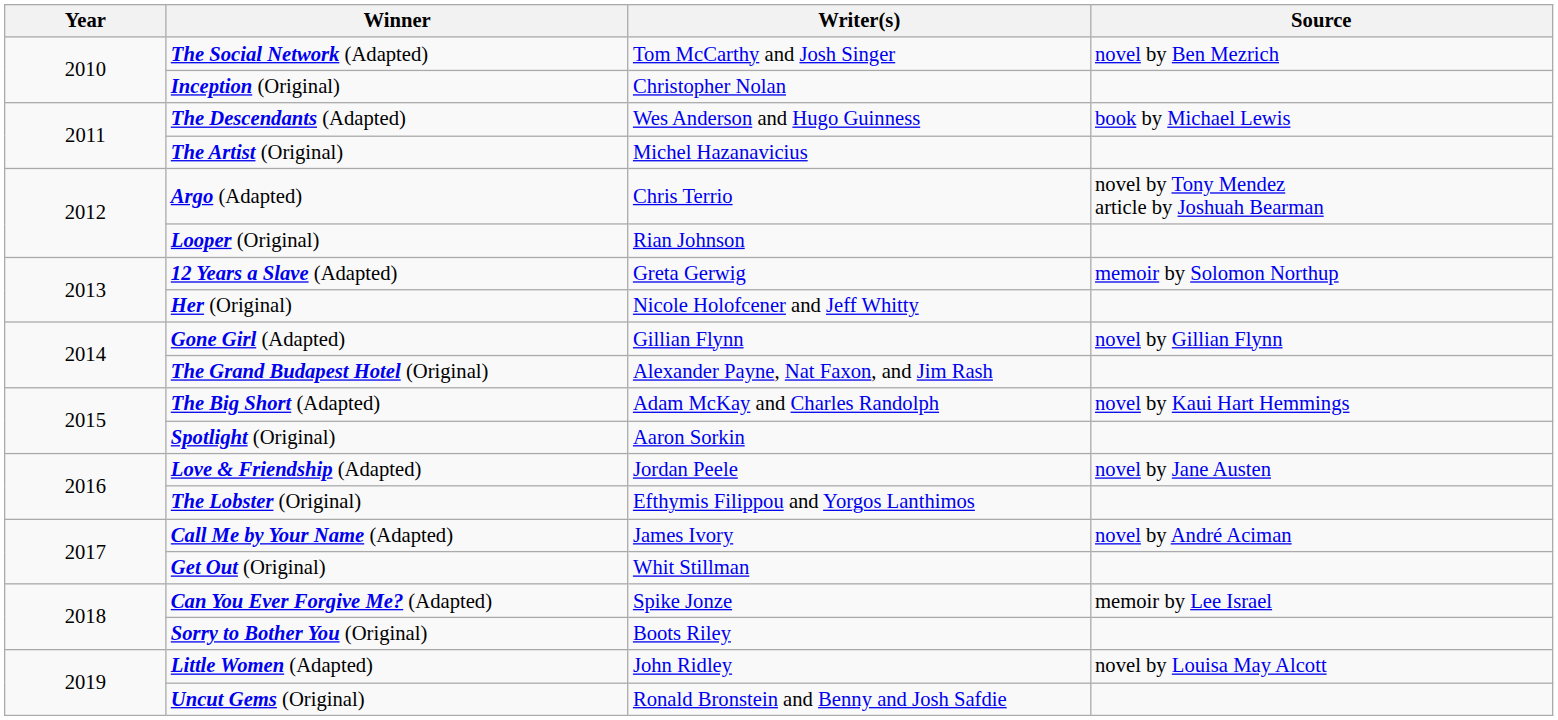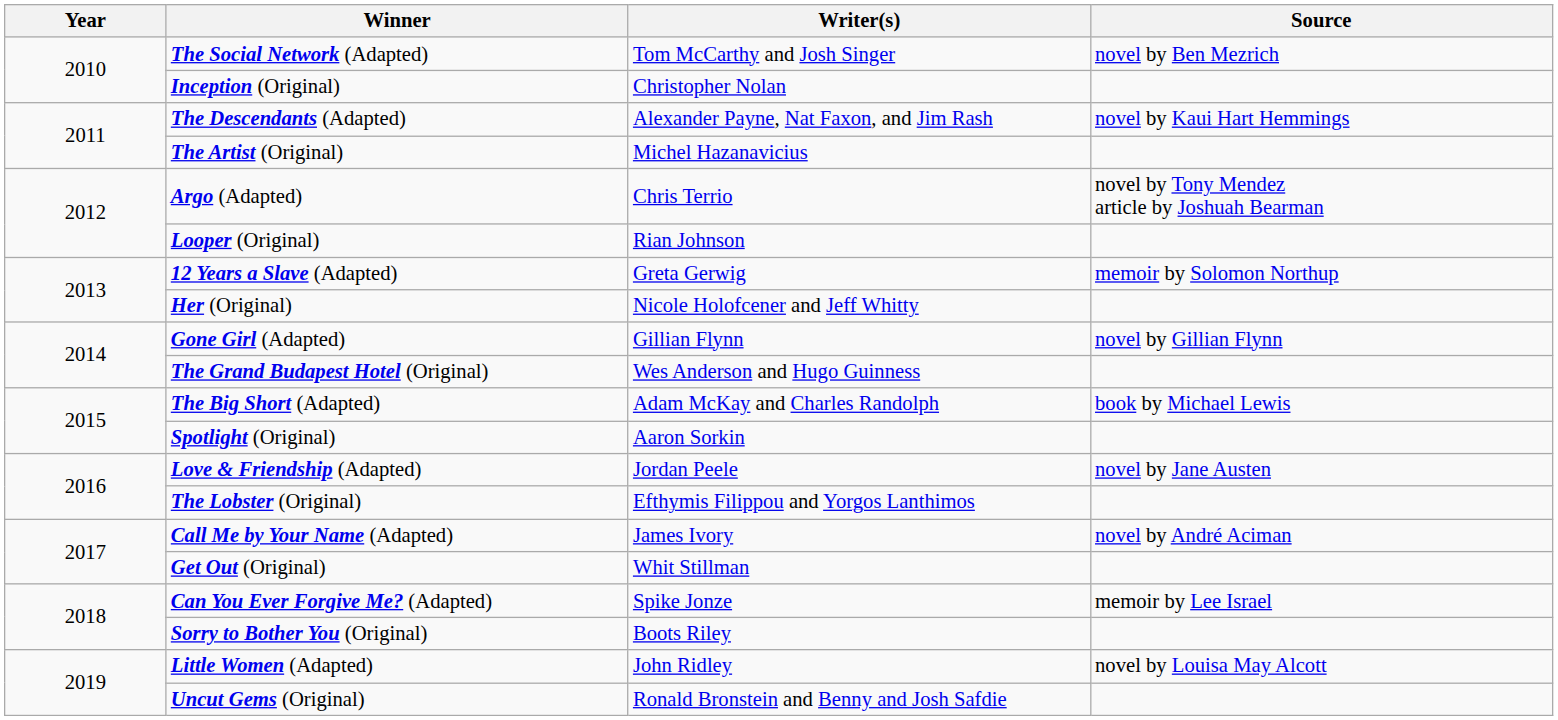 <table class="wikitable" width="95%" cellpadding="5">
 <tr>
 <th width="100"><strong>Year</strong></th>
 <th width="300"><strong>Winner</strong></th>
 <th width="300"><strong>Writer(s)</strong></th>
 <th width="300"><strong>Source</strong></th>
 </tr>
 <tr>
 <td rowspan="2" style="text-align:center;">2010</td>
 <td><strong><em><a href='#'>The Social Network</a></em></strong> (Adapted)</td>
 <td><a href='#'>Tom McCarthy</a> and <a href='#'>Josh Singer</a></td>
 <td><a href='#'>novel</a> by <a href='#'>Ben Mezrich</a></td>
 </tr>
 <tr>
 <td><strong><em><a href='#'>Inception</a></em></strong> (Original)</td>
 <td><a href='#'>Christopher Nolan</a></td>
 <td></td>
 </tr>
 <tr>
 <td rowspan="2" style="text-align:center;">2011</td>
 <td><strong><em><a href='#'>The Descendants</a></em></strong> (Adapted)</td>
-<td><a href='#'>Wes Anderson</a> and <a href='#'>Hugo Guinness</a></td>
-<td><a href='#'>book</a> by <a href='#'>Michael Lewis</a></td>
+<td><a href='#'>Alexander Payne</a>, <a href='#'>Nat Faxon</a>, and <a href='#'>Jim Rash</a></td>
+<td><a href='#'>novel</a> by <a href='#'>Kaui Hart Hemmings</a></td>
 </tr>
 <tr>
 <td><strong><em><a href='#'>The Artist</a></em></strong> (Original)</td>
 <td><a href='#'>Michel Hazanavicius</a></td>
 <td></td>
 </tr>
 <tr>
 <td rowspan="2" style="text-align:center;">2012</td>
 <td><strong><em><a href='#'>Argo</a></em></strong> (Adapted)</td>
 <td><a href='#'>Chris Terrio</a></td>
 <td>novel by <a href='#'>Tony Mendez</a> <br> article by <a href='#'>Joshuah Bearman</a></td>
 </tr>
 <tr>
 <td><strong><em><a href='#'>Looper</a></em></strong> (Original)</td>
 <td><a href='#'>Rian Johnson</a></td>
 <td></td>
 </tr>
 <tr>
 <td rowspan="2" style="text-align:center;">2013</td>
 <td><strong><em><a href='#'>12 Years a Slave</a></em></strong> (Adapted)</td>
 <td><a href='#'>Greta Gerwig</a></td>
 <td><a href='#'>memoir</a> by <a href='#'>Solomon Northup</a></td>
 </tr>
 <tr>
 <td><strong><em><a href='#'>Her</a></em></strong> (Original)</td>
 <td><a href='#'>Nicole Holofcener</a> and <a href='#'>Jeff Whitty</a></td>
 <td></td>
 </tr>
 <tr>
 <td rowspan="2" style="text-align:center;">2014</td>
 <td><strong><em><a href='#'>Gone Girl</a></em></strong> (Adapted)</td>
 <td><a href='#'>Gillian Flynn</a></td>
 <td><a href='#'>novel</a> by <a href='#'>Gillian Flynn</a></td>
 </tr>
 <tr>
 <td><strong><em><a href='#'>The Grand Budapest Hotel</a></em></strong> (Original)</td>
-<td><a href='#'>Alexander Payne</a>, <a href='#'>Nat Faxon</a>, and <a href='#'>Jim Rash</a></td>
+<td><a href='#'>Wes Anderson</a> and <a href='#'>Hugo Guinness</a></td>
 <td></td>
 </tr>
 <tr>
 <td rowspan="2" style="text-align:center;">2015</td>
 <td><strong><em><a href='#'>The Big Short</a></em></strong> (Adapted)</td>
 <td><a href='#'>Adam McKay</a> and <a href='#'>Charles Randolph</a></td>
-<td><a href='#'>novel</a> by <a href='#'>Kaui Hart Hemmings</a></td>
+<td><a href='#'>book</a> by <a href='#'>Michael Lewis</a></td>
 </tr>
 <tr>
 <td><strong><em><a href='#'>Spotlight</a></em></strong> (Original)</td>
 <td><a href='#'>Aaron Sorkin</a></td>
 <td></td>
 </tr>
 <tr>
 <td rowspan="2" style="text-align:center;">2016</td>
 <td><strong><em><a href='#'>Love & Friendship</a></em></strong> (Adapted)</td>
 <td><a href='#'>Jordan Peele</a></td>
 <td><a href='#'>novel</a> by <a href='#'>Jane Austen</a></td>
 </tr>
 <tr>
 <td><strong><em><a href='#'>The Lobster</a></em></strong> (Original)</td>
 <td><a href='#'>Efthymis Filippou</a> and <a href='#'>Yorgos Lanthimos</a></td>
 <td></td>
 </tr>
 <tr>
 <td rowspan="2" style="text-align:center;">2017</td>
 <td><strong><em><a href='#'>Call Me by Your Name</a></em></strong> (Adapted)</td>
 <td><a href='#'>James Ivory</a></td>
 <td><a href='#'>novel</a> by <a href='#'>André Aciman</a></td>
 </tr>
 <tr>
 <td><strong><em><a href='#'>Get Out</a></em></strong> (Original)</td>
 <td><a href='#'>Whit Stillman</a></td>
 <td></td>
 </tr>
 <tr>
 <td rowspan="2" style="text-align:center;">2018</td>
 <td><strong><em><a href='#'>Can You Ever Forgive Me?</a></em></strong> (Adapted)</td>
 <td><a href='#'>Spike Jonze</a></td>
 <td>memoir by <a href='#'>Lee Israel</a></td>
 </tr>
 <tr>
 <td><strong><em><a href='#'>Sorry to Bother You</a></em></strong> (Original)</td>
 <td><a href='#'>Boots Riley</a></td>
 <td></td>
 </tr>
 <tr>
 <td rowspan="2" style="text-align:center;">2019</td>
 <td><strong><em><a href='#'>Little Women</a></em></strong> (Adapted)</td>
 <td><a href='#'>John Ridley</a></td>
 <td>novel by <a href='#'>Louisa May Alcott</a></td>
 </tr>
 <tr>
 <td><strong><em><a href='#'>Uncut Gems</a></em></strong> (Original)</td>
 <td><a href='#'>Ronald Bronstein</a> and <a href='#'>Benny and Josh Safdie</a></td>
 <td></td>
 </tr>
 </table>
